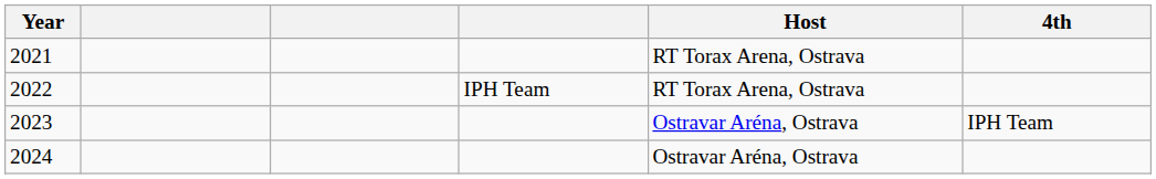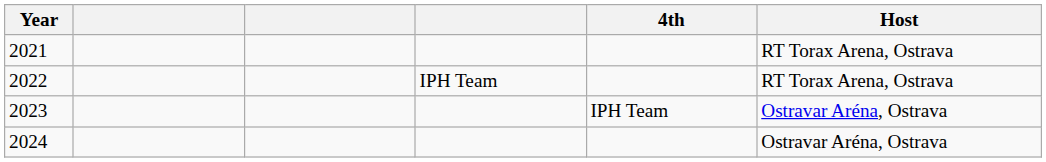 <table class="wikitable">
 <tr>
 <th width="50">Year</th>
 <th width="135"></th>
 <th width="135"></th>
 <th width="135"></th>
+<th width="135">4th</th>
 <th width="230">Host</th>
-<th width="135">4th</th>
 </tr>
 <tr>
 <td>2021</td>
 <td></td>
 <td></td>
 <td></td>
+<td></td>
 <td>RT Torax Arena, Ostrava</td>
-<td></td>
 </tr>
 <tr>
 <td>2022</td>
 <td></td>
 <td></td>
 <td> IPH Team</td>
+<td></td>
 <td>RT Torax Arena, Ostrava</td>
-<td></td>
 </tr>
 <tr>
 <td>2023</td>
 <td></td>
 <td></td>
 <td></td>
+<td> IPH Team</td>
 <td><a href='#'>Ostravar Aréna</a>, Ostrava</td>
-<td> IPH Team</td>
 </tr>
 <tr>
 <td>2024</td>
 <td></td>
 <td></td>
 <td></td>
+<td></td>
 <td>Ostravar Aréna, Ostrava</td>
-<td></td>
 </tr>
 </table>
